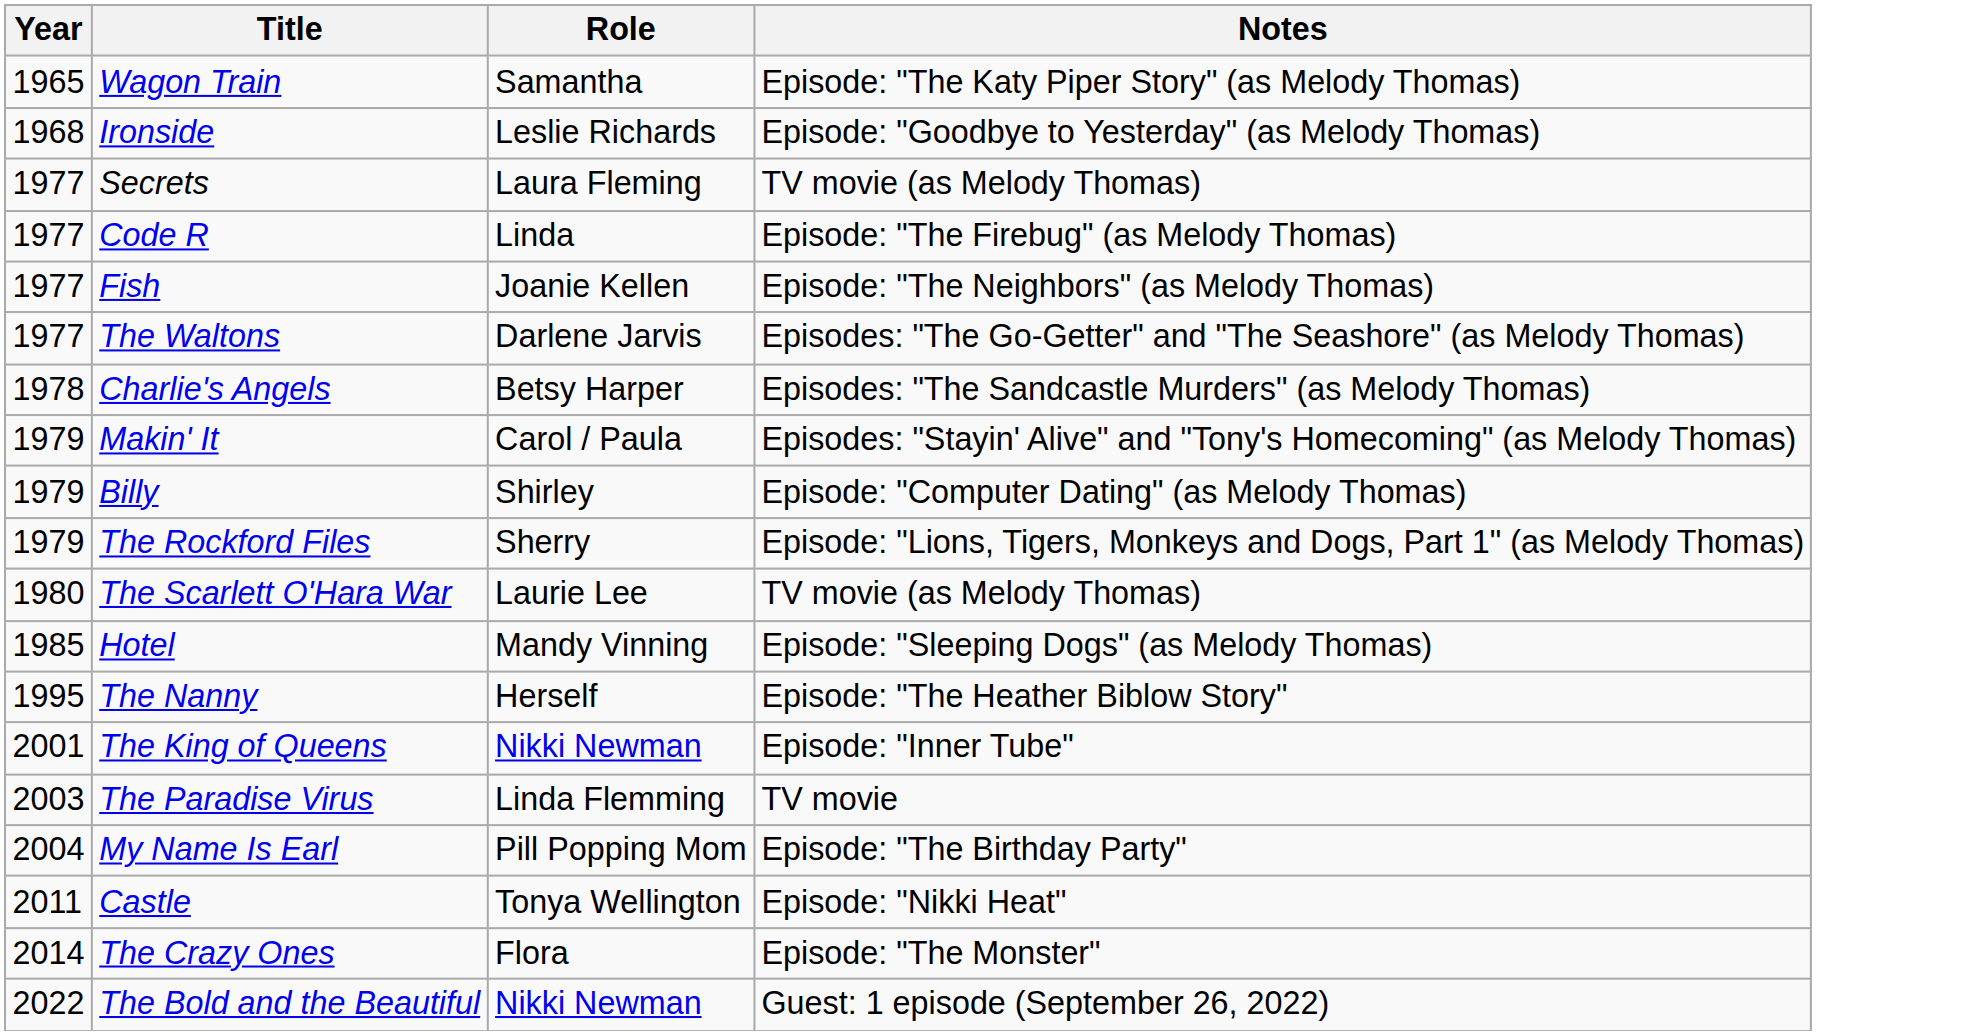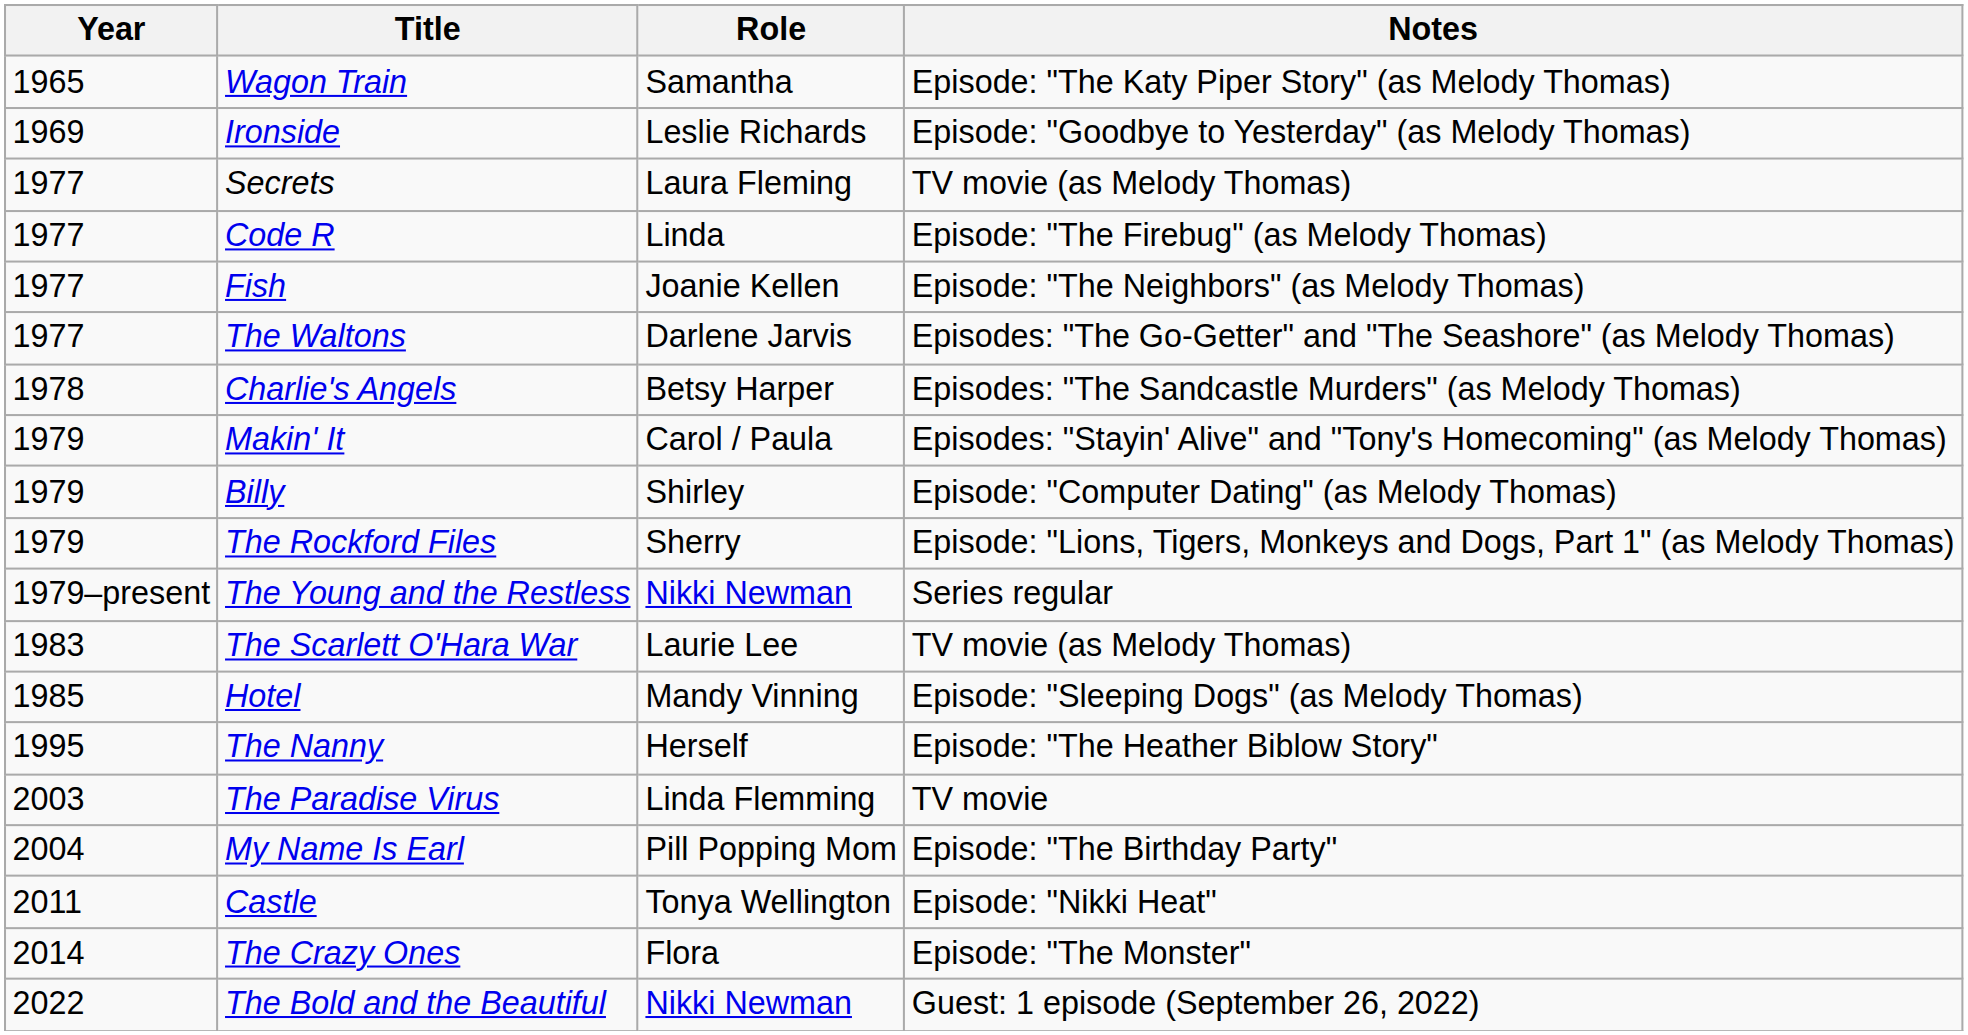 <table class="wikitable">
 <tr>
 <th>Year</th>
 <th>Title</th>
 <th>Role</th>
 <th>Notes</th>
 </tr>
 <tr>
 <td>1965</td>
 <td><em><a href='#'>Wagon Train</a></em></td>
 <td>Samantha</td>
 <td>Episode: "The Katy Piper Story" (as Melody Thomas)</td>
 </tr>
 <tr>
-<td>1968</td>
+<td>1969</td>
 <td><em><a href='#'>Ironside</a></em></td>
 <td>Leslie Richards</td>
 <td>Episode: "Goodbye to Yesterday" (as Melody Thomas)</td>
 </tr>
 <tr>
 <td>1977</td>
 <td><em>Secrets</em></td>
 <td>Laura Fleming</td>
 <td>TV movie (as Melody Thomas)</td>
 </tr>
 <tr>
 <td>1977</td>
 <td><em><a href='#'>Code R</a></em></td>
 <td>Linda</td>
 <td>Episode: "The Firebug" (as Melody Thomas)</td>
 </tr>
 <tr>
 <td>1977</td>
 <td><em><a href='#'>Fish</a></em></td>
 <td>Joanie Kellen</td>
 <td>Episode: "The Neighbors" (as Melody Thomas)</td>
 </tr>
 <tr>
 <td>1977</td>
 <td><em><a href='#'>The Waltons</a></em></td>
 <td>Darlene Jarvis</td>
 <td>Episodes: "The Go-Getter" and "The Seashore" (as Melody Thomas)</td>
 </tr>
 <tr>
 <td>1978</td>
 <td><em><a href='#'>Charlie's Angels</a></em></td>
 <td>Betsy Harper</td>
 <td>Episodes: "The Sandcastle Murders" (as Melody Thomas)</td>
 </tr>
 <tr>
 <td>1979</td>
 <td><em><a href='#'>Makin' It</a></em></td>
 <td>Carol / Paula</td>
 <td>Episodes: "Stayin' Alive" and "Tony's Homecoming" (as Melody Thomas)</td>
 </tr>
 <tr>
 <td>1979</td>
 <td><em><a href='#'>Billy</a></em></td>
 <td>Shirley</td>
 <td>Episode: "Computer Dating" (as Melody Thomas)</td>
 </tr>
 <tr>
 <td>1979</td>
 <td><em><a href='#'>The Rockford Files</a></em></td>
 <td>Sherry</td>
 <td>Episode: "Lions, Tigers, Monkeys and Dogs, Part 1" (as Melody Thomas)</td>
 </tr>
 <tr>
-<td>1980</td>
+<td>1979–present</td>
+<td><em><a href='#'>The Young and the Restless</a></em></td>
+<td><a href='#'>Nikki Newman</a></td>
+<td>Series regular</td>
+</tr>
+<tr>
+<td>1983</td>
 <td><em><a href='#'>The Scarlett O'Hara War</a></em></td>
 <td>Laurie Lee</td>
 <td>TV movie (as Melody Thomas)</td>
 </tr>
 <tr>
 <td>1985</td>
 <td><em><a href='#'>Hotel</a></em></td>
 <td>Mandy Vinning</td>
 <td>Episode: "Sleeping Dogs" (as Melody Thomas)</td>
 </tr>
 <tr>
 <td>1995</td>
 <td><em><a href='#'>The Nanny</a></em></td>
 <td>Herself</td>
 <td>Episode: "The Heather Biblow Story"</td>
-</tr>
-<tr>
-<td>2001</td>
-<td><em><a href='#'>The King of Queens</a></em></td>
-<td><a href='#'>Nikki Newman</a></td>
-<td>Episode: "Inner Tube"</td>
 </tr>
 <tr>
 <td>2003</td>
 <td><em><a href='#'>The Paradise Virus</a></em></td>
 <td>Linda Flemming</td>
 <td>TV movie</td>
 </tr>
 <tr>
 <td>2004</td>
 <td><em><a href='#'>My Name Is Earl</a></em></td>
 <td>Pill Popping Mom</td>
 <td>Episode: "The Birthday Party"</td>
 </tr>
 <tr>
 <td>2011</td>
 <td><em><a href='#'>Castle</a></em></td>
 <td>Tonya Wellington</td>
 <td>Episode: "Nikki Heat"</td>
 </tr>
 <tr>
 <td>2014</td>
 <td><em><a href='#'>The Crazy Ones</a></em></td>
 <td>Flora</td>
 <td>Episode: "The Monster"</td>
 </tr>
 <tr>
 <td>2022</td>
 <td><em><a href='#'>The Bold and the Beautiful</a></em></td>
 <td><a href='#'>Nikki Newman</a></td>
 <td>Guest: 1 episode (September 26, 2022)</td>
 </tr>
 </table>
